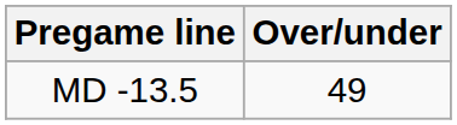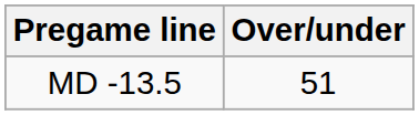 <table class="wikitable">
 <tr align="center">
 <th style=>Pregame line</th>
 <th style=>Over/under</th>
 </tr>
 <tr align="center">
 <td>MD -13.5</td>
-<td>49</td>
+<td>51</td>
 </tr>
 </table>
